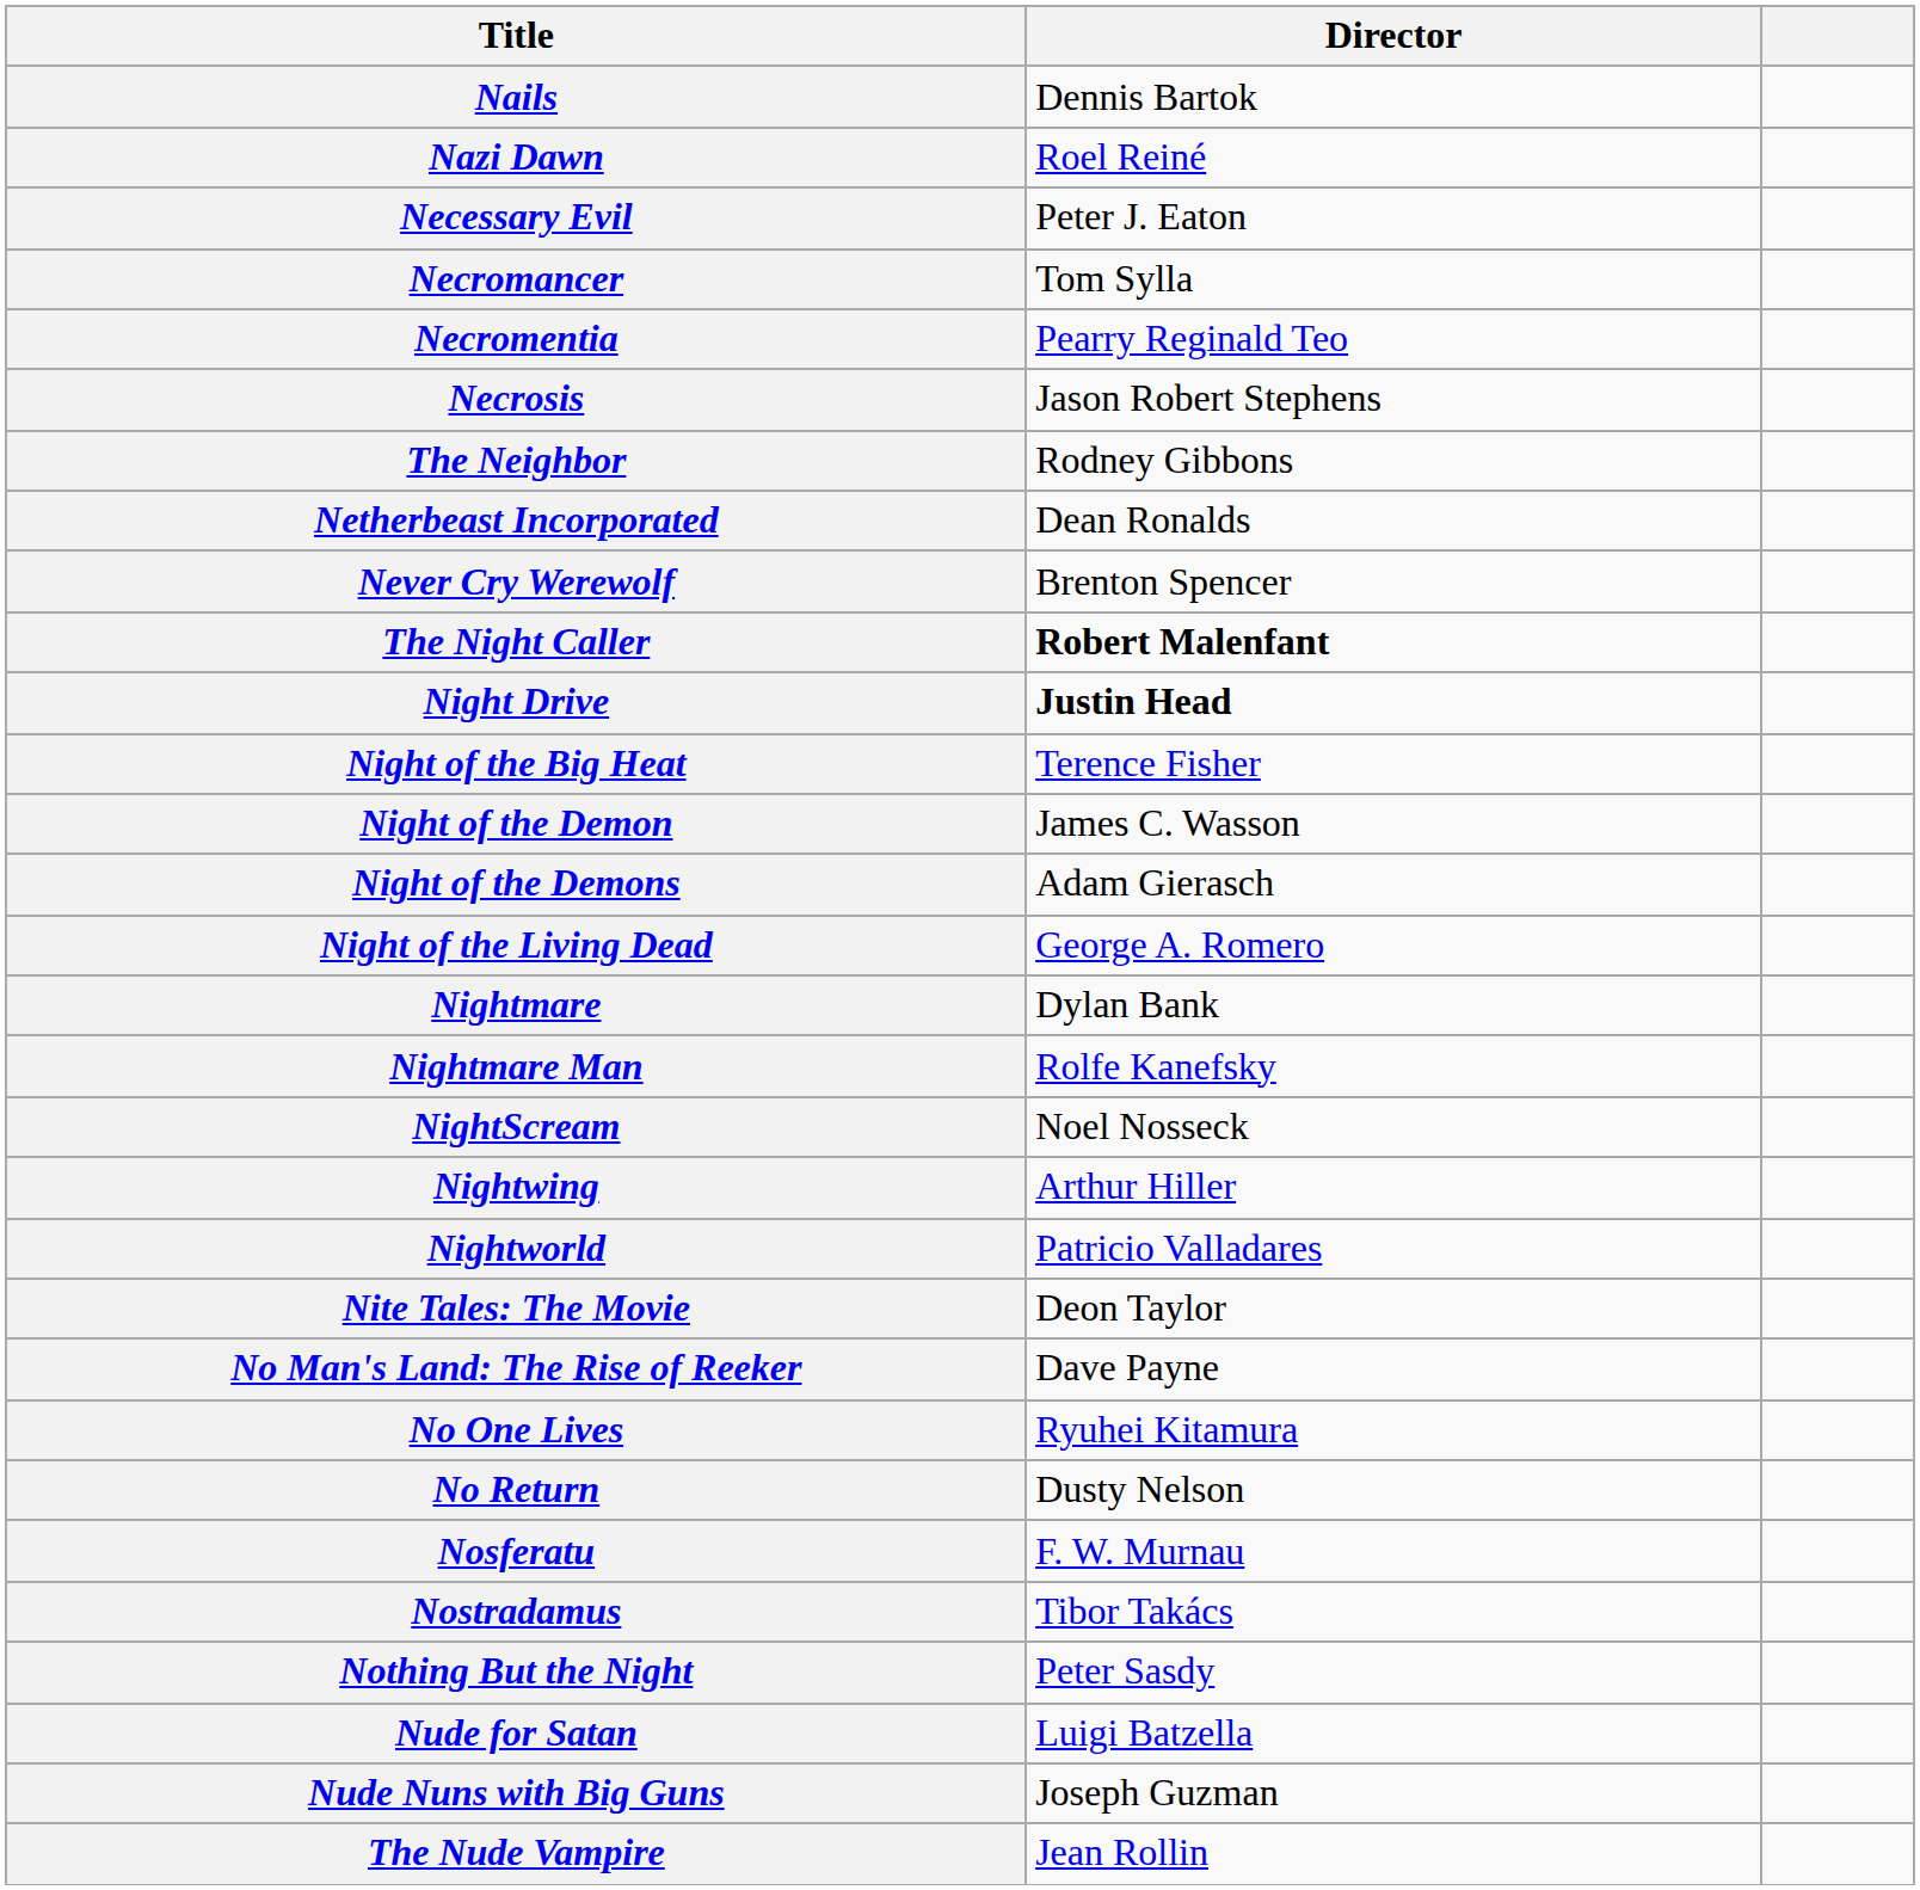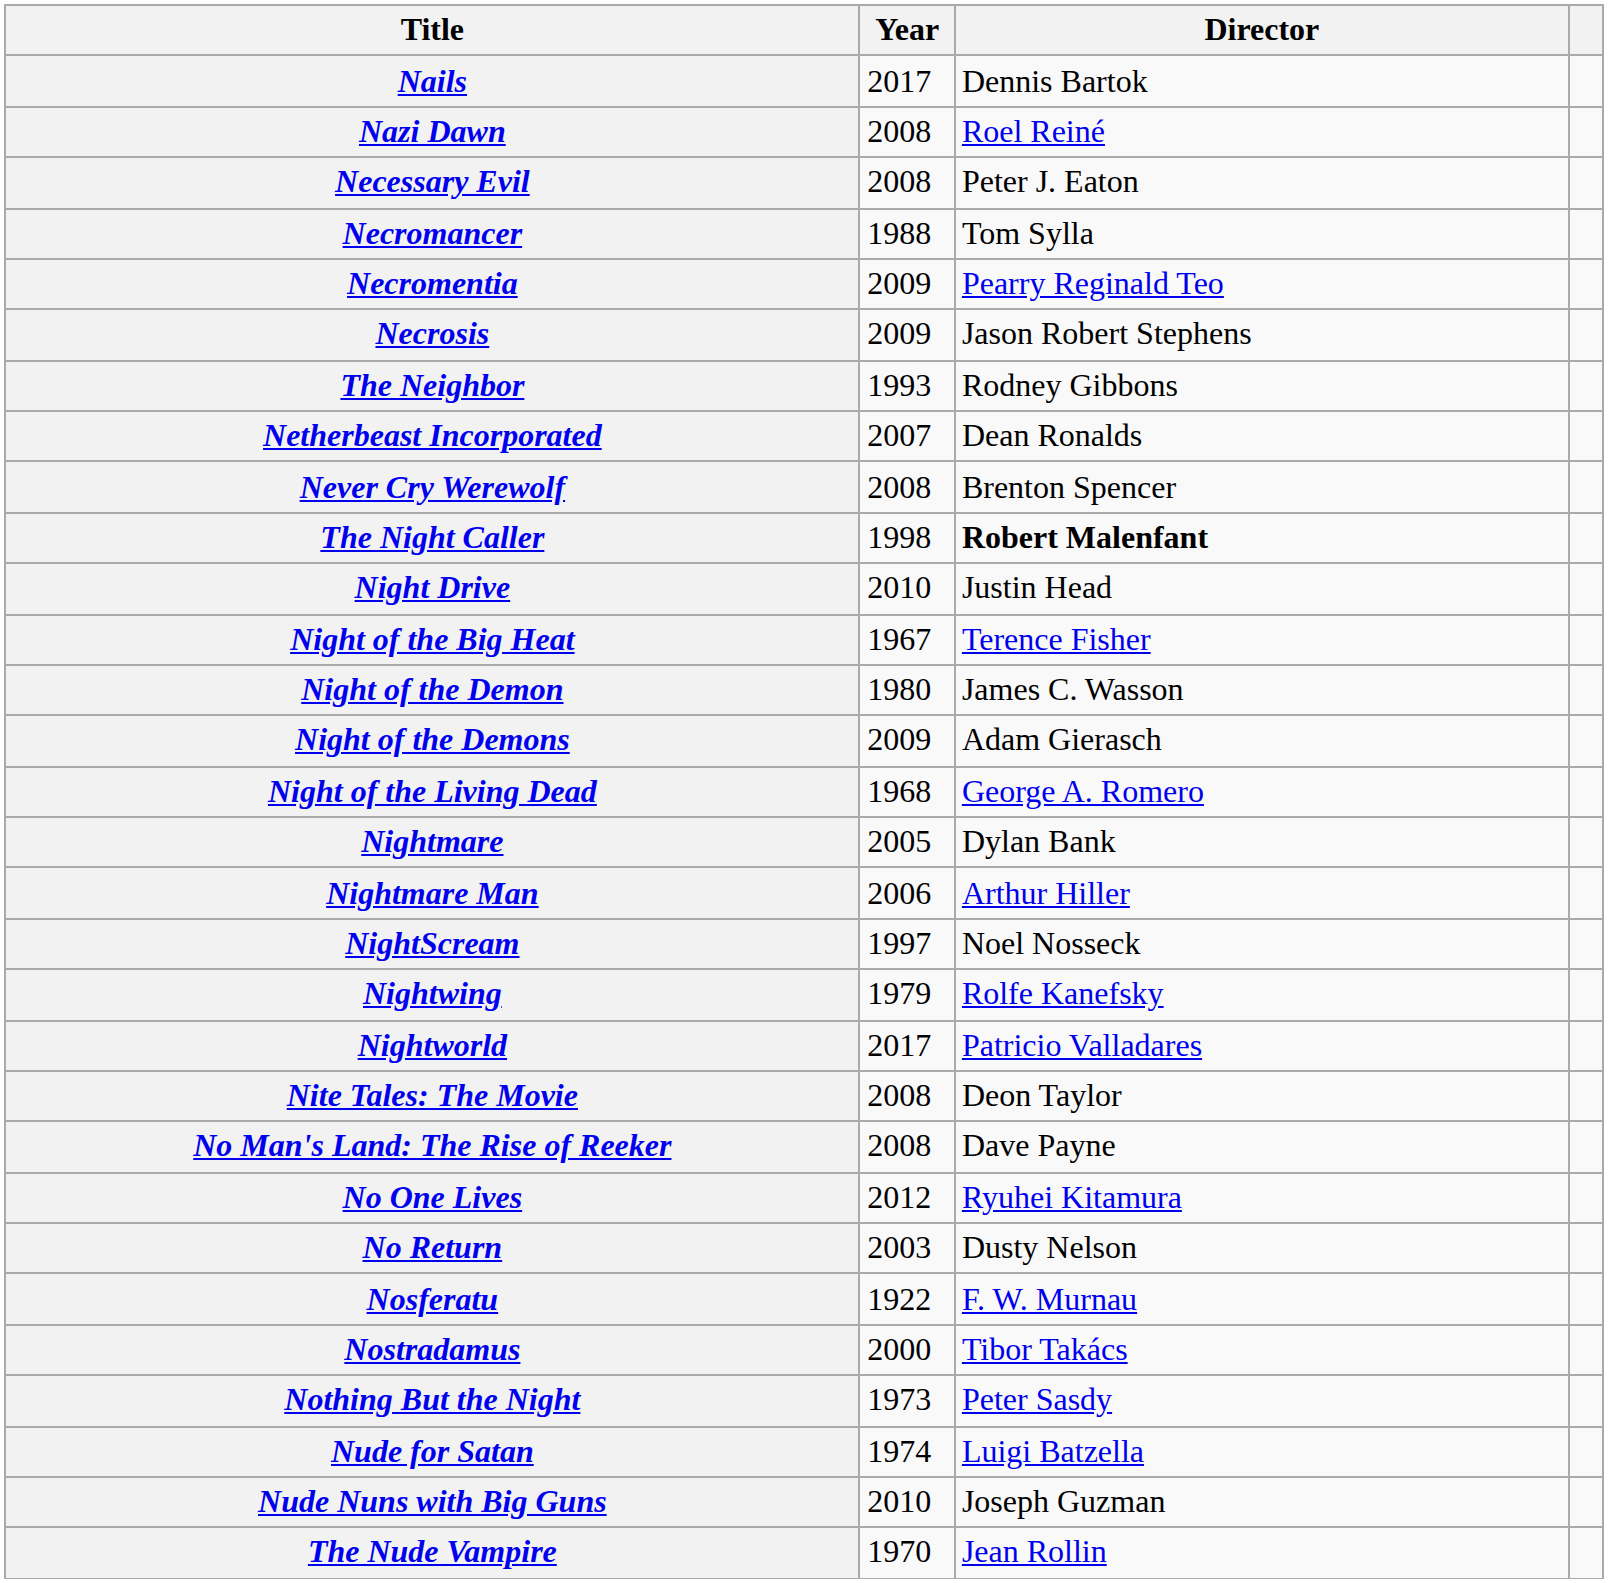 <table style="width:800px;" class="wikitable plainrowheaders sortable">
 <tr>
 <th width="420" scope="col">Title</th>
+<th width="40" scope="col">Year</th>
 <th width="300" scope="col">Director</th>
 <th scope="col"></th>
 </tr>
 <tr>
 <th scope="row"><em><a href='#'>Nails</a></em></th>
+<td>2017</td>
 <td>Dennis Bartok</td>
 <td align="center"></td>
 </tr>
 <tr>
 <th scope="row"><em><a href='#'>Nazi Dawn</a></em></th>
+<td>2008</td>
 <td><a href='#'>Roel Reiné</a></td>
 <td></td>
 </tr>
 <tr>
 <th scope="row"><em><a href='#'>Necessary Evil</a></em></th>
+<td>2008</td>
 <td>Peter J. Eaton</td>
 <td></td>
 </tr>
 <tr>
 <th scope="row"><em><a href='#'>Necromancer</a></em></th>
+<td>1988</td>
 <td>Tom Sylla</td>
 <td></td>
 </tr>
 <tr>
 <th scope="row"><em><a href='#'>Necromentia</a></em></th>
+<td>2009</td>
 <td><a href='#'>Pearry Reginald Teo</a></td>
 <td></td>
 </tr>
 <tr>
 <th scope="row"><em><a href='#'>Necrosis</a></em></th>
+<td>2009</td>
 <td>Jason Robert Stephens</td>
 <td></td>
 </tr>
 <tr>
 <th scope="row"><em><a href='#'>The Neighbor</a></em></th>
+<td>1993</td>
 <td>Rodney Gibbons</td>
 <td></td>
 </tr>
 <tr>
 <th scope="row"><em><a href='#'>Netherbeast Incorporated</a></em></th>
+<td>2007</td>
 <td>Dean Ronalds</td>
 <td></td>
 </tr>
 <tr>
 <th scope="row"><em><a href='#'>Never Cry Werewolf</a></em></th>
+<td>2008</td>
 <td>Brenton Spencer</td>
 <td></td>
 </tr>
 <tr>
 <th scope="row"><em><a href='#'>The Night Caller</a></em></th>
+<td>1998</td>
 <td><strong>Robert Malenfant</strong></td>
 <td></td>
 </tr>
 <tr>
 <th scope="row"><em><a href='#'>Night Drive</a></em></th>
-<td><strong>Justin Head</strong></td>
+<td>2010</td>
+<td>Justin Head</td>
 <td></td>
 </tr>
 <tr>
 <th scope="row"><em><a href='#'>Night of the Big Heat</a></em></th>
+<td>1967</td>
 <td><a href='#'>Terence Fisher</a></td>
 <td></td>
 </tr>
 <tr>
 <th scope="row"><em><a href='#'>Night of the Demon</a></em></th>
+<td>1980</td>
 <td>James C. Wasson</td>
 <td></td>
 </tr>
 <tr>
 <th scope="row"><em><a href='#'>Night of the Demons</a></em></th>
+<td>2009</td>
 <td>Adam Gierasch</td>
 <td></td>
 </tr>
 <tr>
 <th scope="row"><em><a href='#'>Night of the Living Dead</a></em></th>
+<td>1968</td>
 <td><a href='#'>George A. Romero</a></td>
 <td align="center"></td>
 </tr>
 <tr>
 <th scope="row"><em><a href='#'>Nightmare</a></em></th>
+<td>2005</td>
 <td>Dylan Bank</td>
 <td></td>
 </tr>
 <tr>
 <th scope="row"><em><a href='#'>Nightmare Man</a></em></th>
-<td><a href='#'>Rolfe Kanefsky</a></td>
+<td>2006</td>
+<td><a href='#'>Arthur Hiller</a></td>
 <td align="center"></td>
 </tr>
 <tr>
 <th scope="row"><em><a href='#'>NightScream</a></em></th>
+<td>1997</td>
 <td>Noel Nosseck</td>
 <td></td>
 </tr>
 <tr>
 <th scope="row"><em><a href='#'>Nightwing</a></em></th>
-<td><a href='#'>Arthur Hiller</a></td>
+<td>1979</td>
+<td><a href='#'>Rolfe Kanefsky</a></td>
 <td></td>
 </tr>
 <tr>
 <th scope="row"><em><a href='#'>Nightworld</a></em></th>
+<td>2017</td>
 <td><a href='#'>Patricio Valladares</a></td>
 <td></td>
 </tr>
 <tr>
 <th scope="row"><em><a href='#'>Nite Tales: The Movie</a></em></th>
+<td>2008</td>
 <td>Deon Taylor</td>
 <td></td>
 </tr>
 <tr>
 <th scope="row"><em><a href='#'>No Man's Land: The Rise of Reeker</a></em></th>
+<td>2008</td>
 <td>Dave Payne</td>
 <td></td>
 </tr>
 <tr>
 <th scope="row"><em><a href='#'>No One Lives</a></em></th>
+<td>2012</td>
 <td><a href='#'>Ryuhei Kitamura</a></td>
 <td align="center"></td>
 </tr>
 <tr>
 <th scope="row"><em><a href='#'>No Return</a></em></th>
+<td>2003</td>
 <td>Dusty Nelson</td>
 <td></td>
 </tr>
 <tr>
 <th scope="row"><em><a href='#'>Nosferatu</a></em></th>
+<td>1922</td>
 <td><a href='#'>F. W. Murnau</a></td>
 <td></td>
 </tr>
 <tr>
 <th scope="row"><em><a href='#'>Nostradamus</a></em></th>
+<td>2000</td>
 <td><a href='#'>Tibor Takács</a></td>
 <td></td>
 </tr>
 <tr>
 <th scope="row"><em><a href='#'>Nothing But the Night</a></em></th>
+<td>1973</td>
 <td><a href='#'>Peter Sasdy</a></td>
 <td align="center"></td>
 </tr>
 <tr>
 <th scope="row"><em><a href='#'>Nude for Satan</a></em></th>
+<td>1974</td>
 <td><a href='#'>Luigi Batzella</a></td>
 <td></td>
 </tr>
 <tr>
 <th scope="row"><em><a href='#'>Nude Nuns with Big Guns</a></em></th>
+<td>2010</td>
 <td>Joseph Guzman</td>
 <td></td>
 </tr>
 <tr>
 <th scope="row"><em><a href='#'>The Nude Vampire</a></em></th>
+<td>1970</td>
 <td><a href='#'>Jean Rollin</a></td>
 <td></td>
 </tr>
 </table>
